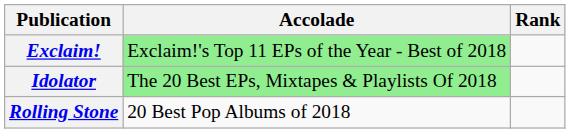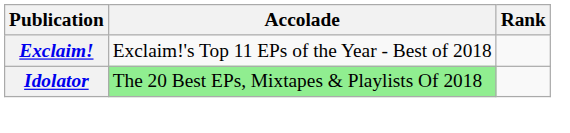 <table class="sortable wikitable plainrowheaders">
 <tr>
 <th scope="col">Publication</th>
 <th scope="col">Accolade</th>
 <th scope="col">Rank</th>
 </tr>
 <tr>
 <th scope="row"><em><a href='#'>Exclaim!</a></em></th>
-<td style="background: lightgreen;">Exclaim!'s Top 11 EPs of the Year - Best of 2018</td>
+<td>Exclaim!'s Top 11 EPs of the Year - Best of 2018</td>
 <td></td>
 </tr>
 <tr>
 <th scope="row"><em><a href='#'>Idolator</a></em></th>
 <td style="background: lightgreen;">The 20 Best EPs, Mixtapes & Playlists Of 2018</td>
 <td></td>
 </tr>
-<tr>
-<th scope="row"><em><a href='#'>Rolling Stone</a></em></th>
-<td>20 Best Pop Albums of 2018</td>
-<td></td>
-</tr>
 </table>
